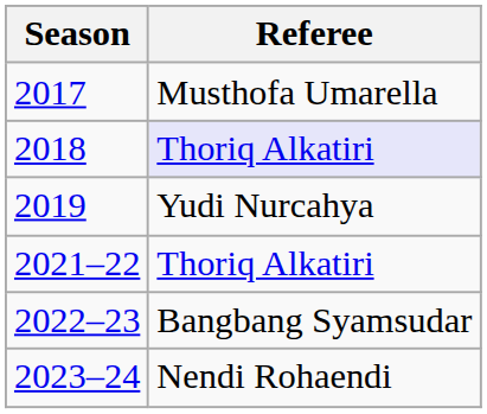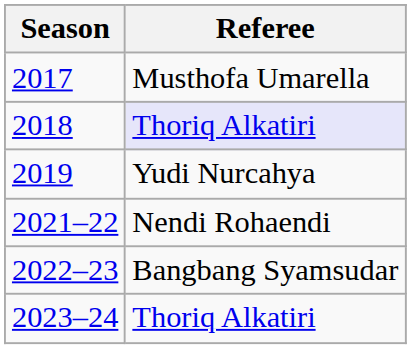 <table class="wikitable sortable">
 <tr>
 <th scope="col">Season</th>
 <th scope="col">Referee</th>
 </tr>
 <tr>
 <td><a href='#'>2017</a></td>
 <td>Musthofa Umarella</td>
 </tr>
 <tr>
 <td><a href='#'>2018</a></td>
 <td style="background: lavender;"><a href='#'>Thoriq Alkatiri</a></td>
 </tr>
 <tr>
 <td><a href='#'>2019</a></td>
 <td>Yudi Nurcahya</td>
 </tr>
 <tr>
 <td><a href='#'>2021–22</a></td>
-<td><a href='#'>Thoriq Alkatiri</a></td>
+<td>Nendi Rohaendi</td>
 </tr>
 <tr>
 <td><a href='#'>2022–23</a></td>
 <td>Bangbang Syamsudar</td>
 </tr>
 <tr>
 <td><a href='#'>2023–24</a></td>
-<td>Nendi Rohaendi</td>
+<td><a href='#'>Thoriq Alkatiri</a></td>
 </tr>
 </table>
